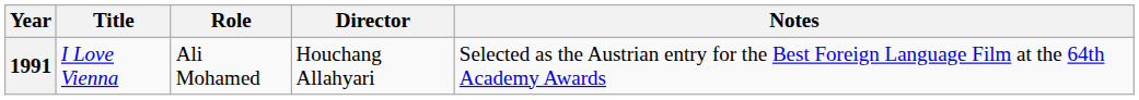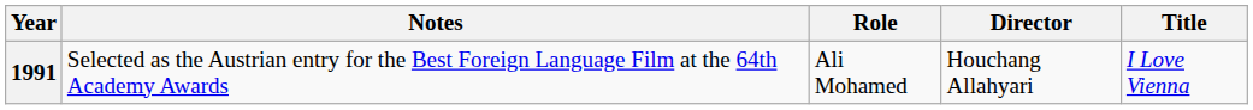 <table class="wikitable plainrowheaders sortable" style="font-size:100%">
 <tr>
 <th scope="col">Year</th>
-<th scope="col">Title</th>
+<th class="unsortable" scope="col">Notes</th>
 <th scope="col">Role</th>
 <th scope="col">Director</th>
-<th class="unsortable" scope="col">Notes</th>
+<th scope="col">Title</th>
 </tr>
 <tr>
 <th scope="row">1991</th>
-<td><em><a href='#'>I Love Vienna</a></em></td>
+<td>Selected as the Austrian entry for the <a href='#'>Best Foreign Language Film</a> at the <a href='#'>64th Academy Awards</a></td>
 <td>Ali Mohamed</td>
 <td>Houchang Allahyari</td>
-<td>Selected as the Austrian entry for the <a href='#'>Best Foreign Language Film</a> at the <a href='#'>64th Academy Awards</a></td>
+<td><em><a href='#'>I Love Vienna</a></em></td>
 </tr>
 </table>
